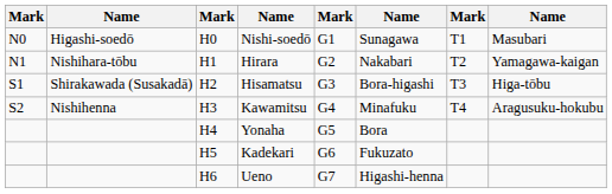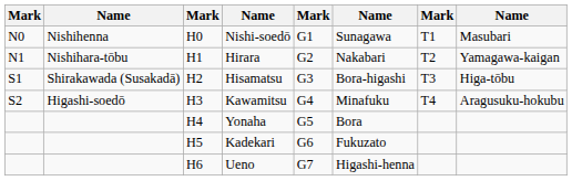 <table class="wikitable">
 <tr>
 <th>Mark</th>
 <th>Name</th>
 <th>Mark</th>
 <th>Name</th>
 <th>Mark</th>
 <th>Name</th>
 <th>Mark</th>
 <th>Name</th>
 </tr>
 <tr>
 <td>N0</td>
-<td>Higashi-soedō</td>
+<td>Nishihenna</td>
 <td>H0</td>
 <td>Nishi-soedō</td>
 <td>G1</td>
 <td>Sunagawa</td>
 <td>T1</td>
 <td>Masubari</td>
 </tr>
 <tr>
 <td>N1</td>
 <td>Nishihara-tōbu</td>
 <td>H1</td>
 <td>Hirara</td>
 <td>G2</td>
 <td>Nakabari</td>
 <td>T2</td>
 <td>Yamagawa-kaigan</td>
 </tr>
 <tr>
 <td>S1</td>
 <td>Shirakawada (Susakadā)</td>
 <td>H2</td>
 <td>Hisamatsu</td>
 <td>G3</td>
 <td>Bora-higashi</td>
 <td>T3</td>
 <td>Higa-tōbu</td>
 </tr>
 <tr>
 <td>S2</td>
-<td>Nishihenna</td>
+<td>Higashi-soedō</td>
 <td>H3</td>
 <td>Kawamitsu</td>
 <td>G4</td>
 <td>Minafuku</td>
 <td>T4</td>
 <td>Aragusuku-hokubu</td>
 </tr>
 <tr>
 <td></td>
 <td></td>
 <td>H4</td>
 <td>Yonaha</td>
 <td>G5</td>
 <td>Bora</td>
 <td></td>
 <td></td>
 </tr>
 <tr>
 <td></td>
 <td></td>
 <td>H5</td>
 <td>Kadekari</td>
 <td>G6</td>
 <td>Fukuzato</td>
 <td></td>
 <td></td>
 </tr>
 <tr>
 <td></td>
 <td></td>
 <td>H6</td>
 <td>Ueno</td>
 <td>G7</td>
 <td>Higashi-henna</td>
 <td></td>
 <td></td>
 </tr>
 </table>
